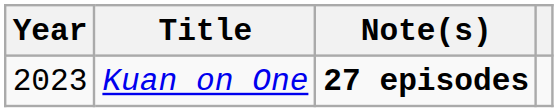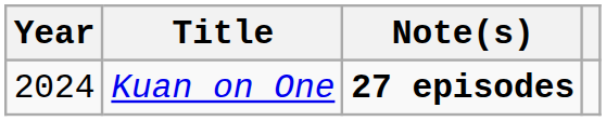 <table class="wikitable plainrowheaders">
 <tr>
 <th scope="col">Year</th>
 <th scope="col">Title</th>
 <th scope="col">Note(s)</th>
 <th scope="col"></th>
 </tr>
 <tr>
-<td>2023</td>
+<td>2024</td>
 <td><em><a href='#'>Kuan on One</a></em></td>
 <td><strong>27 episodes</strong></td>
 <td></td>
 </tr>
 </table>
